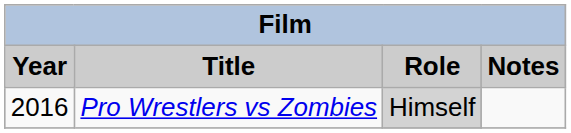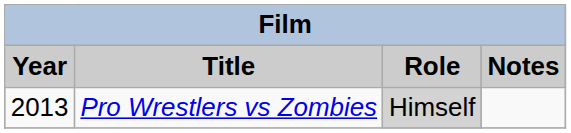 <table class="wikitable sortable">
 <tr style="text-align:center;">
 <th colspan=4 style="background:#B0C4DE;">Film</th>
 </tr>
 <tr style="text-align:center;">
 <th style="background: #ccc;">Year</th>
 <th style="background: #ccc;">Title</th>
 <th style="background: #ccc;">Role</th>
 <th style="background: #ccc;">Notes</th>
 </tr>
 <tr>
-<td>2016</td>
+<td>2013</td>
 <td><em><a href='#'>Pro Wrestlers vs Zombies</a></em></td>
 <td style="background: lightgrey;">Himself</td>
 <td></td>
 </tr>
 </table>
